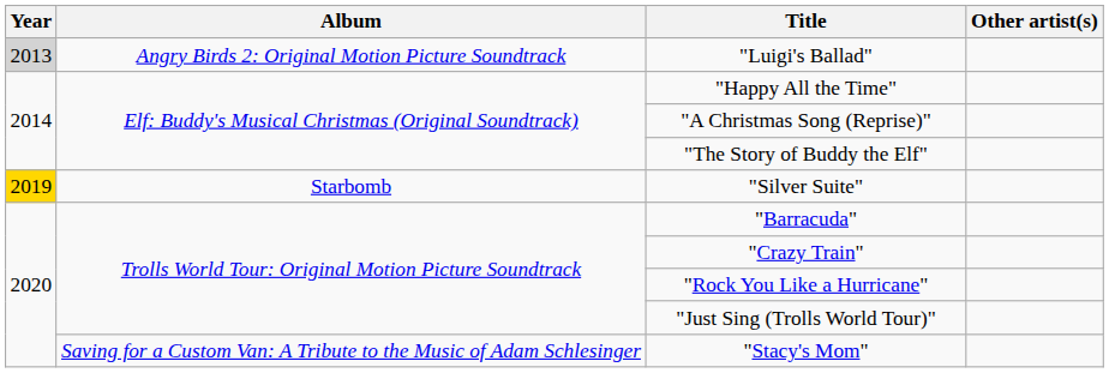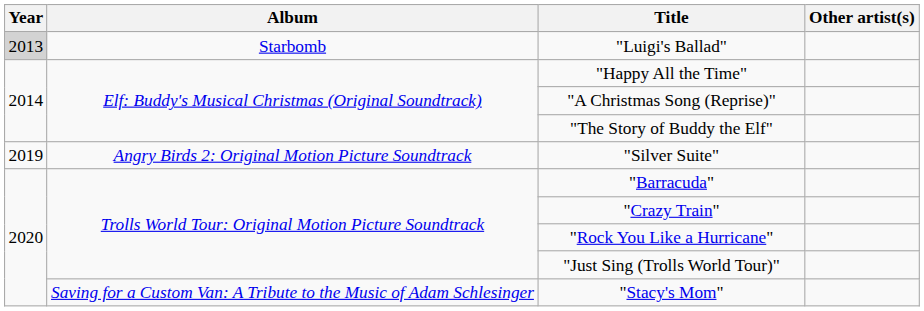 <table class="wikitable plainrowheaders" style="text-align:center;">
 <tr>
 <th rowspan="1" style="width:1em;">Year</th>
 <th rowspan="1">Album</th>
 <th rowspan="1" style="width:15em;">Title</th>
 <th rowspan="1">Other artist(s)</th>
 </tr>
 <tr>
 <td style="background: lightgrey;">2013</td>
-<td><em><a href='#'>Angry Birds 2: Original Motion Picture Soundtrack</a></em></td>
+<td><a href='#'>Starbomb</a></td>
 <td>"Luigi's Ballad"</td>
 <td></td>
 </tr>
 <tr>
 <td rowspan="3">2014</td>
 <td rowspan="3"><em><a href='#'>Elf: Buddy's Musical Christmas (Original Soundtrack)</a></em></td>
 <td>"Happy All the Time"</td>
 <td></td>
 </tr>
 <tr>
 <td>"A Christmas Song (Reprise)"</td>
 <td></td>
 </tr>
 <tr>
 <td>"The Story of Buddy the Elf"</td>
 <td></td>
 </tr>
 <tr>
-<td style="background: gold;">2019</td>
-<td><a href='#'>Starbomb</a></td>
+<td>2019</td>
+<td><em><a href='#'>Angry Birds 2: Original Motion Picture Soundtrack</a></em></td>
 <td>"Silver Suite"</td>
 <td></td>
 </tr>
 <tr>
 <td rowspan="5">2020</td>
 <td rowspan="4"><em><a href='#'>Trolls World Tour: Original Motion Picture Soundtrack</a></em></td>
 <td>"<a href='#'>Barracuda</a>"</td>
 <td></td>
 </tr>
 <tr>
 <td>"<a href='#'>Crazy Train</a>"</td>
 <td></td>
 </tr>
 <tr>
 <td>"<a href='#'>Rock You Like a Hurricane</a>"</td>
 <td></td>
 </tr>
 <tr>
 <td>"Just Sing (Trolls World Tour)"</td>
 <td></td>
 </tr>
 <tr>
 <td><em><a href='#'>Saving for a Custom Van: A Tribute to the Music of Adam Schlesinger</a></em></td>
 <td>"<a href='#'>Stacy's Mom</a>"</td>
 <td></td>
 </tr>
 </table>
